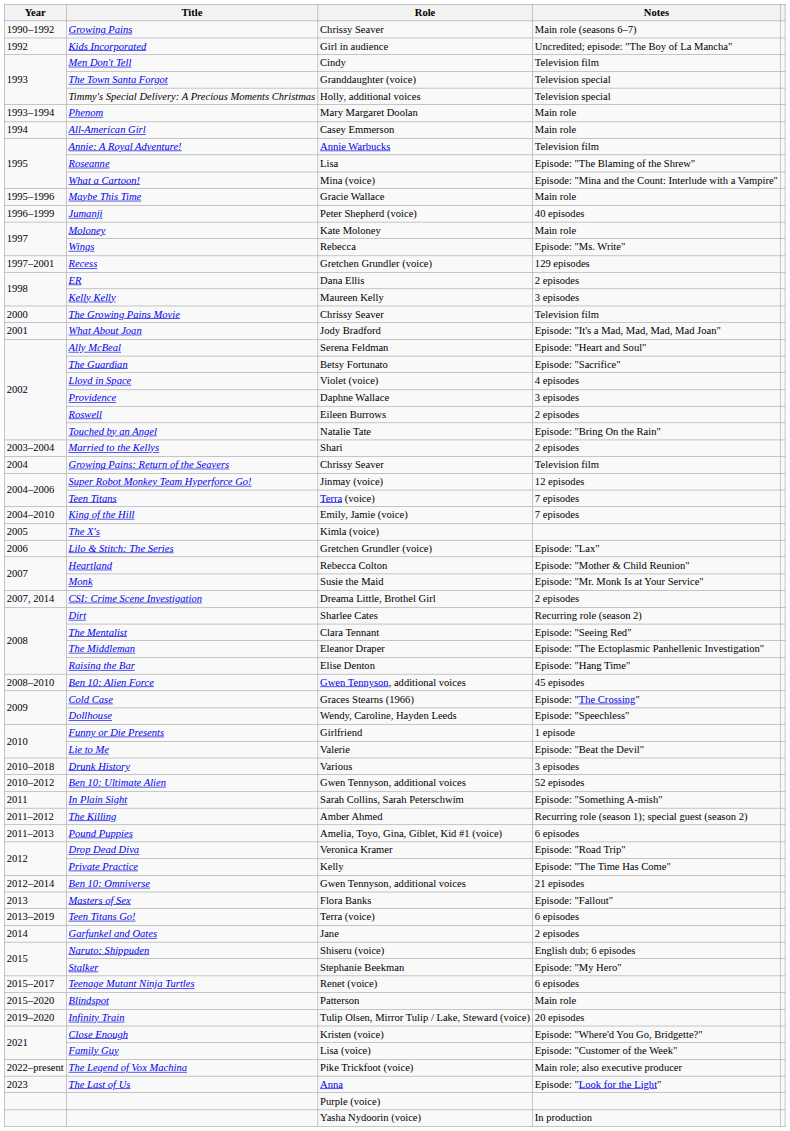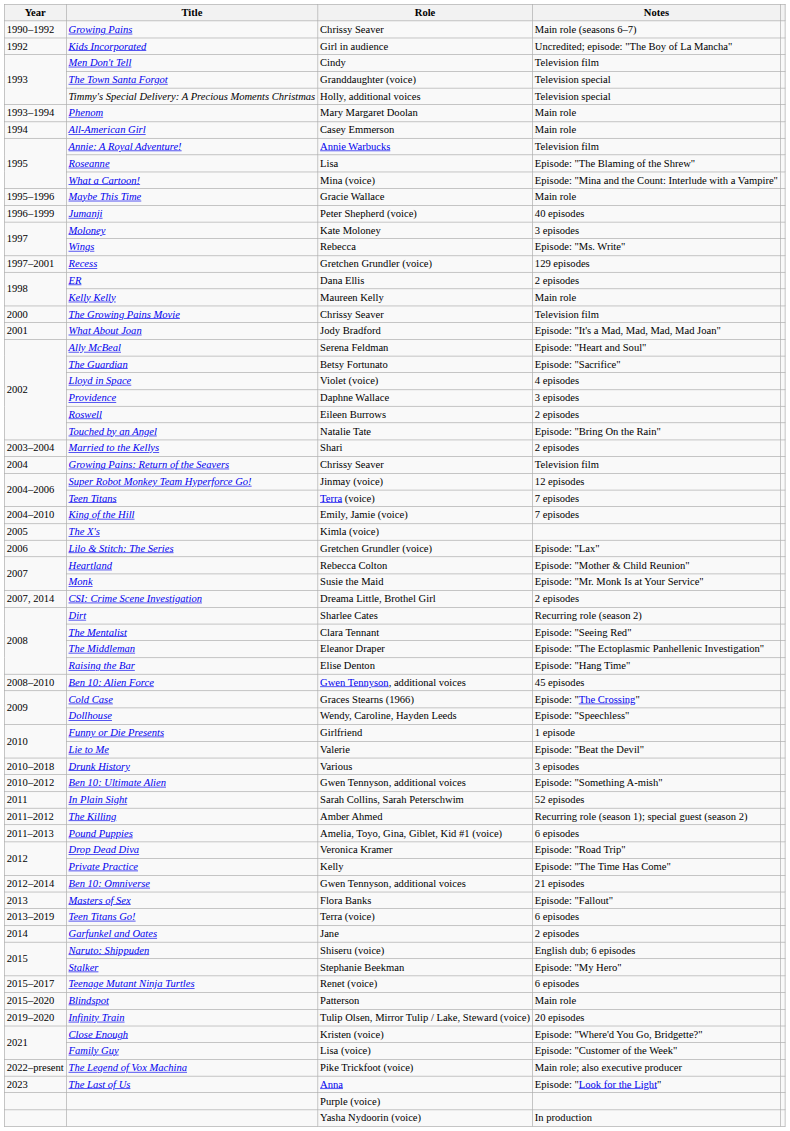 <table class="wikitable sortable">
 <tr>
 <th scope="col">Year</th>
 <th scope="col">Title</th>
 <th scope="col">Role</th>
 <th class="unsortable" scope="col">Notes</th>
 <th class="unsortable" scope="col"></th>
 </tr>
 <tr>
 <td>1990–1992</td>
 <td><em><a href='#'>Growing Pains</a></em></td>
 <td>Chrissy Seaver</td>
 <td>Main role (seasons 6–7)</td>
 <td></td>
 </tr>
 <tr>
 <td>1992</td>
 <td><em><a href='#'>Kids Incorporated</a></em></td>
 <td>Girl in audience</td>
 <td>Uncredited; episode: "The Boy of La Mancha"</td>
 <td></td>
 </tr>
 <tr>
 <td rowspan="3">1993</td>
 <td><em><a href='#'>Men Don't Tell</a></em></td>
 <td>Cindy</td>
 <td>Television film</td>
 <td></td>
 </tr>
 <tr>
 <td data-sort-value="Town Santa Forgot, The"><em><a href='#'>The Town Santa Forgot</a></em></td>
 <td>Granddaughter (voice)</td>
 <td>Television special</td>
 <td></td>
 </tr>
 <tr>
 <td><em>Timmy's Special Delivery: A Precious Moments Christmas</em></td>
 <td>Holly, additional voices</td>
 <td>Television special</td>
 <td></td>
 </tr>
 <tr>
 <td>1993–1994</td>
 <td><em><a href='#'>Phenom</a></em></td>
 <td>Mary Margaret Doolan</td>
 <td>Main role</td>
 <td></td>
 </tr>
 <tr>
 <td>1994</td>
 <td><em><a href='#'>All-American Girl</a></em></td>
 <td>Casey Emmerson</td>
 <td>Main role</td>
 <td></td>
 </tr>
 <tr>
 <td rowspan="3">1995</td>
 <td><em><a href='#'>Annie: A Royal Adventure!</a></em></td>
 <td><a href='#'>Annie Warbucks</a></td>
 <td>Television film</td>
 <td></td>
 </tr>
 <tr>
 <td><em><a href='#'>Roseanne</a></em></td>
 <td>Lisa</td>
 <td>Episode: "The Blaming of the Shrew"</td>
 <td></td>
 </tr>
 <tr>
 <td><em><a href='#'>What a Cartoon!</a></em></td>
 <td>Mina (voice)</td>
 <td>Episode: "Mina and the Count: Interlude with a Vampire"</td>
 <td></td>
 </tr>
 <tr>
 <td>1995–1996</td>
 <td><em><a href='#'>Maybe This Time</a></em></td>
 <td>Gracie Wallace</td>
 <td>Main role</td>
 <td></td>
 </tr>
 <tr>
 <td>1996–1999</td>
 <td><em><a href='#'>Jumanji</a></em></td>
 <td>Peter Shepherd (voice)</td>
 <td>40 episodes</td>
 <td></td>
 </tr>
 <tr>
 <td rowspan="2">1997</td>
 <td><em><a href='#'>Moloney</a></em></td>
 <td>Kate Moloney</td>
-<td>Main role</td>
+<td>3 episodes</td>
 <td></td>
 </tr>
 <tr>
 <td><em><a href='#'>Wings</a></em></td>
 <td>Rebecca</td>
 <td>Episode: "Ms. Write"</td>
 <td></td>
 </tr>
 <tr>
 <td>1997–2001</td>
 <td><em><a href='#'>Recess</a></em></td>
 <td>Gretchen Grundler (voice)</td>
 <td>129 episodes</td>
 <td></td>
 </tr>
 <tr>
 <td rowspan="2">1998</td>
 <td><em><a href='#'>ER</a></em></td>
 <td>Dana Ellis</td>
 <td>2 episodes</td>
 <td></td>
 </tr>
 <tr>
 <td><em><a href='#'>Kelly Kelly</a></em></td>
 <td>Maureen Kelly</td>
-<td>3 episodes</td>
+<td>Main role</td>
 <td></td>
 </tr>
 <tr>
 <td>2000</td>
 <td data-sort-value="Growing Pains Movie, The"><em><a href='#'>The Growing Pains Movie</a></em></td>
 <td>Chrissy Seaver</td>
 <td>Television film</td>
 <td></td>
 </tr>
 <tr>
 <td>2001</td>
 <td><em><a href='#'>What About Joan</a></em></td>
 <td>Jody Bradford</td>
 <td>Episode: "It's a Mad, Mad, Mad, Mad Joan"</td>
 <td></td>
 </tr>
 <tr>
 <td rowspan="6">2002</td>
 <td><em><a href='#'>Ally McBeal</a></em></td>
 <td>Serena Feldman</td>
 <td>Episode: "Heart and Soul"</td>
 <td></td>
 </tr>
 <tr>
 <td data-sort-value="Guardian, The"><em><a href='#'>The Guardian</a></em></td>
 <td>Betsy Fortunato</td>
 <td>Episode: "Sacrifice"</td>
 <td></td>
 </tr>
 <tr>
 <td><em><a href='#'>Lloyd in Space</a></em></td>
 <td>Violet (voice)</td>
 <td>4 episodes</td>
 <td></td>
 </tr>
 <tr>
 <td><em><a href='#'>Providence</a></em></td>
 <td>Daphne Wallace</td>
 <td>3 episodes</td>
 <td></td>
 </tr>
 <tr>
 <td><em><a href='#'>Roswell</a></em></td>
 <td>Eileen Burrows</td>
 <td>2 episodes</td>
 <td></td>
 </tr>
 <tr>
 <td><em><a href='#'>Touched by an Angel</a></em></td>
 <td>Natalie Tate</td>
 <td>Episode: "Bring On the Rain"</td>
 <td></td>
 </tr>
 <tr>
 <td>2003–2004</td>
 <td><em><a href='#'>Married to the Kellys</a></em></td>
 <td>Shari</td>
 <td>2 episodes</td>
 <td></td>
 </tr>
 <tr>
 <td>2004</td>
 <td><em><a href='#'>Growing Pains: Return of the Seavers</a></em></td>
 <td>Chrissy Seaver</td>
 <td>Television film</td>
 <td></td>
 </tr>
 <tr>
 <td rowspan="2">2004–2006</td>
 <td><em><a href='#'>Super Robot Monkey Team Hyperforce Go!</a></em></td>
 <td>Jinmay (voice)</td>
 <td>12 episodes</td>
 <td></td>
 </tr>
 <tr>
 <td><em><a href='#'>Teen Titans</a></em></td>
 <td><a href='#'>Terra</a> (voice)</td>
 <td>7 episodes</td>
 <td></td>
 </tr>
 <tr>
 <td>2004–2010</td>
 <td><em><a href='#'>King of the Hill</a></em></td>
 <td>Emily, Jamie (voice)</td>
 <td>7 episodes</td>
 <td></td>
 </tr>
 <tr>
 <td>2005</td>
 <td data-sort-value="X's, The"><em><a href='#'>The X's</a></em></td>
 <td>Kimla (voice)</td>
 <td></td>
 <td></td>
 </tr>
 <tr>
 <td>2006</td>
 <td><em><a href='#'>Lilo & Stitch: The Series</a></em></td>
 <td>Gretchen Grundler (voice)</td>
 <td>Episode: "Lax"</td>
 <td></td>
 </tr>
 <tr>
 <td rowspan="2">2007</td>
 <td><em><a href='#'>Heartland</a></em></td>
 <td>Rebecca Colton</td>
 <td>Episode: "Mother & Child Reunion"</td>
 <td></td>
 </tr>
 <tr>
 <td><em><a href='#'>Monk</a></em></td>
 <td>Susie the Maid</td>
 <td>Episode: "Mr. Monk Is at Your Service"</td>
 <td></td>
 </tr>
 <tr>
 <td>2007, 2014</td>
 <td><em><a href='#'>CSI: Crime Scene Investigation</a></em></td>
 <td>Dreama Little, Brothel Girl</td>
 <td>2 episodes</td>
 <td></td>
 </tr>
 <tr>
 <td rowspan="4">2008</td>
 <td><em><a href='#'>Dirt</a></em></td>
 <td>Sharlee Cates</td>
 <td>Recurring role (season 2)</td>
 <td></td>
 </tr>
 <tr>
 <td data-sort-value="Mentalist, The"><em><a href='#'>The Mentalist</a></em></td>
 <td>Clara Tennant</td>
 <td>Episode: "Seeing Red"</td>
 <td></td>
 </tr>
 <tr>
 <td data-sort-value="Middleman, The"><em><a href='#'>The Middleman</a></em></td>
 <td>Eleanor Draper</td>
 <td>Episode: "The Ectoplasmic Panhellenic Investigation"</td>
 <td></td>
 </tr>
 <tr>
 <td><em><a href='#'>Raising the Bar</a></em></td>
 <td>Elise Denton</td>
 <td>Episode: "Hang Time"</td>
 <td></td>
 </tr>
 <tr>
 <td>2008–2010</td>
 <td><em><a href='#'>Ben 10: Alien Force</a></em></td>
 <td><a href='#'>Gwen Tennyson</a>, additional voices</td>
 <td>45 episodes</td>
 <td></td>
 </tr>
 <tr>
 <td rowspan="2">2009</td>
 <td><em><a href='#'>Cold Case</a></em></td>
 <td>Graces Stearns (1966)</td>
 <td>Episode: "<a href='#'>The Crossing</a>"</td>
 <td></td>
 </tr>
 <tr>
 <td><em><a href='#'>Dollhouse</a></em></td>
 <td>Wendy, Caroline, Hayden Leeds</td>
 <td>Episode: "Speechless"</td>
 <td></td>
 </tr>
 <tr>
 <td rowspan="2">2010</td>
 <td><em><a href='#'>Funny or Die Presents</a></em></td>
 <td>Girlfriend</td>
 <td>1 episode</td>
 <td></td>
 </tr>
 <tr>
 <td><em><a href='#'>Lie to Me</a></em></td>
 <td>Valerie</td>
 <td>Episode: "Beat the Devil"</td>
 <td></td>
 </tr>
 <tr>
 <td>2010–2018</td>
 <td><em><a href='#'>Drunk History</a></em></td>
 <td>Various</td>
 <td>3 episodes</td>
 <td></td>
 </tr>
 <tr>
 <td>2010–2012</td>
 <td><em><a href='#'>Ben 10: Ultimate Alien</a></em></td>
 <td>Gwen Tennyson, additional voices</td>
-<td>52 episodes</td>
+<td>Episode: "Something A-mish"</td>
 <td></td>
 </tr>
 <tr>
 <td>2011</td>
 <td><em><a href='#'>In Plain Sight</a></em></td>
 <td>Sarah Collins, Sarah Peterschwim</td>
-<td>Episode: "Something A-mish"</td>
+<td>52 episodes</td>
 <td></td>
 </tr>
 <tr>
 <td>2011–2012</td>
 <td data-sort-value="Killing, The"><em><a href='#'>The Killing</a></em></td>
 <td>Amber Ahmed</td>
 <td>Recurring role (season 1); special guest (season 2)</td>
 <td></td>
 </tr>
 <tr>
 <td>2011–2013</td>
 <td><em><a href='#'>Pound Puppies</a></em></td>
 <td>Amelia, Toyo, Gina, Giblet, Kid #1 (voice)</td>
 <td>6 episodes</td>
 <td></td>
 </tr>
 <tr>
 <td rowspan="2">2012</td>
 <td><em><a href='#'>Drop Dead Diva</a></em></td>
 <td>Veronica Kramer</td>
 <td>Episode: "Road Trip"</td>
 <td></td>
 </tr>
 <tr>
 <td><em><a href='#'>Private Practice</a></em></td>
 <td>Kelly</td>
 <td>Episode: "The Time Has Come"</td>
 <td></td>
 </tr>
 <tr>
 <td>2012–2014</td>
 <td><em><a href='#'>Ben 10: Omniverse</a></em></td>
 <td>Gwen Tennyson, additional voices</td>
 <td>21 episodes</td>
 <td></td>
 </tr>
 <tr>
 <td>2013</td>
 <td><em><a href='#'>Masters of Sex</a></em></td>
 <td>Flora Banks</td>
 <td>Episode: "Fallout"</td>
 <td></td>
 </tr>
 <tr>
 <td>2013–2019</td>
 <td><em><a href='#'>Teen Titans Go!</a></em></td>
 <td>Terra (voice)</td>
 <td>6 episodes</td>
 <td></td>
 </tr>
 <tr>
 <td>2014</td>
 <td><em><a href='#'>Garfunkel and Oates</a></em></td>
 <td>Jane</td>
 <td>2 episodes</td>
 <td></td>
 </tr>
 <tr>
 <td rowspan="2">2015</td>
 <td><em><a href='#'>Naruto: Shippuden</a></em></td>
 <td>Shiseru (voice)</td>
 <td>English dub; 6 episodes</td>
 <td></td>
 </tr>
 <tr>
 <td><em><a href='#'>Stalker</a></em></td>
 <td>Stephanie Beekman</td>
 <td>Episode: "My Hero"</td>
 <td></td>
 </tr>
 <tr>
 <td>2015–2017</td>
 <td><em><a href='#'>Teenage Mutant Ninja Turtles</a></em></td>
 <td>Renet (voice)</td>
 <td>6 episodes</td>
 <td></td>
 </tr>
 <tr>
 <td>2015–2020</td>
 <td><em><a href='#'>Blindspot</a></em></td>
 <td>Patterson</td>
 <td>Main role</td>
 <td></td>
 </tr>
 <tr>
 <td>2019–2020</td>
 <td><em><a href='#'>Infinity Train</a></em></td>
 <td>Tulip Olsen, Mirror Tulip / Lake, Steward (voice)</td>
 <td>20 episodes</td>
 <td></td>
 </tr>
 <tr>
 <td rowspan="2">2021</td>
 <td><em><a href='#'>Close Enough</a></em></td>
 <td>Kristen (voice)</td>
 <td>Episode: "Where'd You Go, Bridgette?"</td>
 <td></td>
 </tr>
 <tr>
 <td><em><a href='#'>Family Guy</a></em></td>
 <td>Lisa (voice)</td>
 <td>Episode: "Customer of the Week"</td>
 <td></td>
 </tr>
 <tr>
 <td>2022–present</td>
 <td data-sort-value="Legend of Vox Machina, The"><em><a href='#'>The Legend of Vox Machina</a></em></td>
 <td>Pike Trickfoot (voice)</td>
 <td>Main role; also executive producer</td>
 <td></td>
 </tr>
 <tr>
 <td>2023</td>
 <td data-sort-value="Last of Us, The"><em><a href='#'>The Last of Us</a></em></td>
 <td><a href='#'>Anna</a></td>
 <td>Episode: "<a href='#'>Look for the Light</a>"</td>
 <td></td>
 </tr>
 <tr>
 <td></td>
 <td></td>
 <td>Purple (voice)</td>
 <td></td>
 <td></td>
 </tr>
 <tr>
 <td></td>
 <td></td>
 <td>Yasha Nydoorin (voice)</td>
 <td>In production</td>
 <td></td>
 </tr>
 </table>
